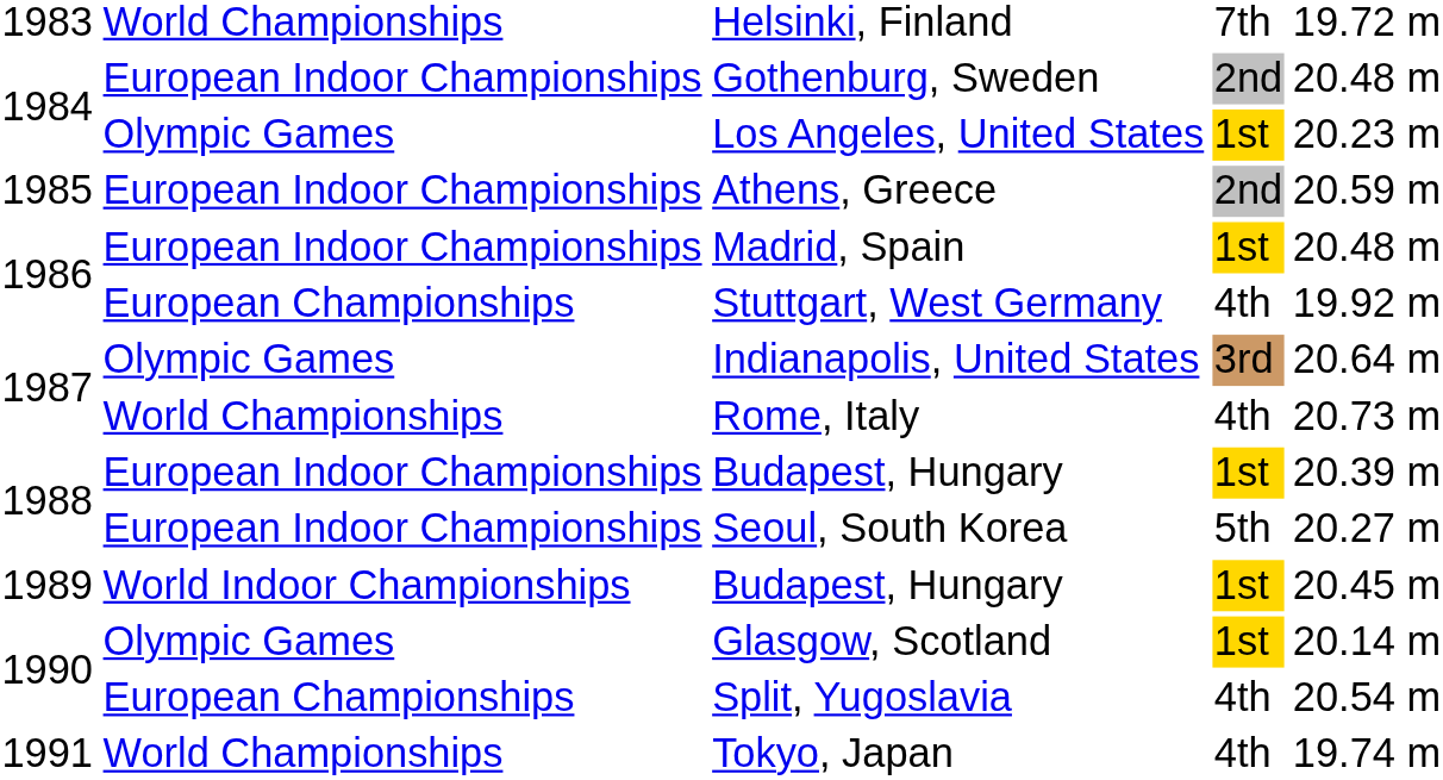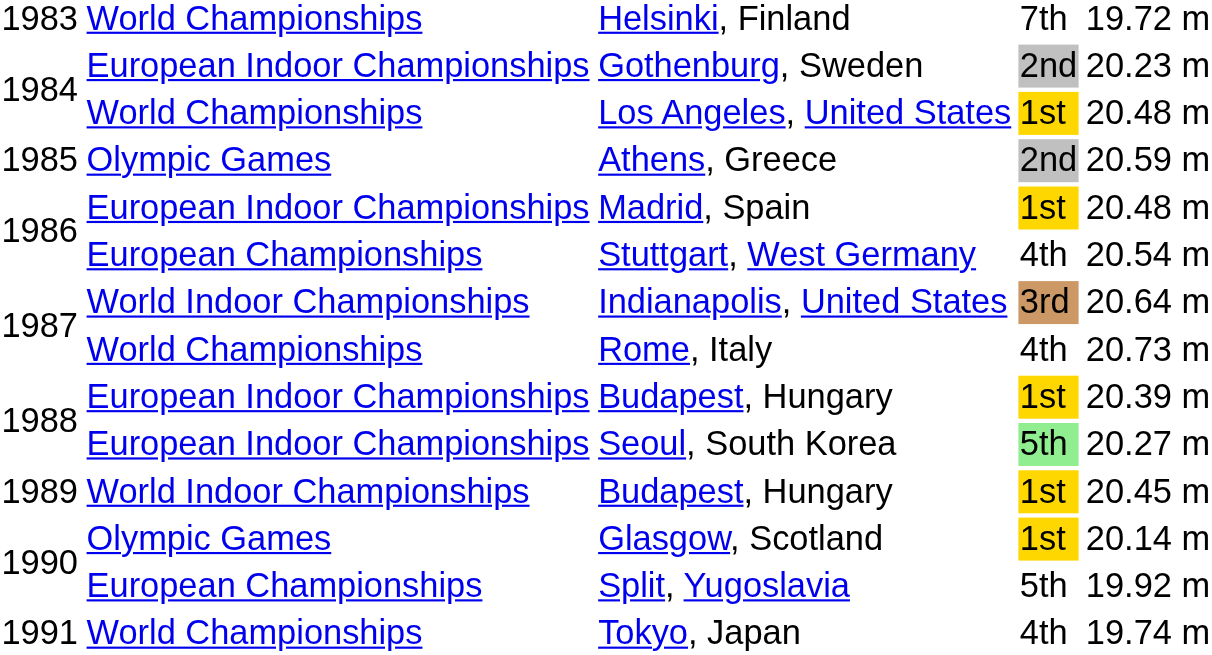 <table>
 <tr>
 <td>1983</td>
 <td><a href='#'>World Championships</a></td>
 <td><a href='#'>Helsinki</a>, Finland</td>
 <td>7th</td>
 <td>19.72 m</td>
 </tr>
 <tr>
 <td rowspan=2>1984</td>
 <td><a href='#'>European Indoor Championships</a></td>
 <td><a href='#'>Gothenburg</a>, Sweden</td>
 <td bgcolor="silver">2nd</td>
+<td>20.23 m</td>
+</tr>
+<tr>
+<td><a href='#'>World Championships</a></td>
+<td><a href='#'>Los Angeles</a>, <a href='#'>United States</a></td>
+<td bgcolor="gold">1st</td>
 <td>20.48 m</td>
 </tr>
 <tr>
+<td>1985</td>
 <td><a href='#'>Olympic Games</a></td>
-<td><a href='#'>Los Angeles</a>, <a href='#'>United States</a></td>
-<td bgcolor="gold">1st</td>
-<td>20.23 m</td>
-</tr>
-<tr>
-<td>1985</td>
-<td><a href='#'>European Indoor Championships</a></td>
 <td><a href='#'>Athens</a>, Greece</td>
 <td bgcolor="silver">2nd</td>
 <td>20.59 m</td>
 </tr>
 <tr>
 <td rowspan=2>1986</td>
 <td><a href='#'>European Indoor Championships</a></td>
 <td><a href='#'>Madrid</a>, Spain</td>
 <td bgcolor="gold">1st</td>
 <td>20.48 m</td>
 </tr>
 <tr>
 <td><a href='#'>European Championships</a></td>
 <td><a href='#'>Stuttgart</a>, <a href='#'>West Germany</a></td>
 <td>4th</td>
-<td>19.92 m</td>
+<td>20.54 m</td>
 </tr>
 <tr>
 <td rowspan=2>1987</td>
-<td><a href='#'>Olympic Games</a></td>
+<td><a href='#'>World Indoor Championships</a></td>
 <td><a href='#'>Indianapolis</a>, <a href='#'>United States</a></td>
 <td bgcolor="cc9966">3rd</td>
 <td>20.64 m</td>
 </tr>
 <tr>
 <td><a href='#'>World Championships</a></td>
 <td><a href='#'>Rome</a>, Italy</td>
 <td>4th</td>
 <td>20.73 m</td>
 </tr>
 <tr>
 <td rowspan=2>1988</td>
 <td><a href='#'>European Indoor Championships</a></td>
 <td><a href='#'>Budapest</a>, Hungary</td>
 <td bgcolor="gold">1st</td>
 <td>20.39 m</td>
 </tr>
 <tr>
 <td><a href='#'>European Indoor Championships</a></td>
 <td><a href='#'>Seoul</a>, South Korea</td>
-<td>5th</td>
+<td style="background: lightgreen;">5th</td>
 <td>20.27 m</td>
 </tr>
 <tr>
 <td>1989</td>
 <td><a href='#'>World Indoor Championships</a></td>
 <td><a href='#'>Budapest</a>, Hungary</td>
 <td bgcolor="gold">1st</td>
 <td>20.45 m</td>
 </tr>
 <tr>
 <td rowspan=2>1990</td>
 <td><a href='#'>Olympic Games</a></td>
 <td><a href='#'>Glasgow</a>, Scotland</td>
 <td bgcolor="gold">1st</td>
 <td>20.14 m</td>
 </tr>
 <tr>
 <td><a href='#'>European Championships</a></td>
 <td><a href='#'>Split</a>, <a href='#'>Yugoslavia</a></td>
-<td>4th</td>
-<td>20.54 m</td>
+<td>5th</td>
+<td>19.92 m</td>
 </tr>
 <tr>
 <td>1991</td>
 <td><a href='#'>World Championships</a></td>
 <td><a href='#'>Tokyo</a>, Japan</td>
 <td>4th</td>
 <td>19.74 m</td>
 </tr>
 </table>
